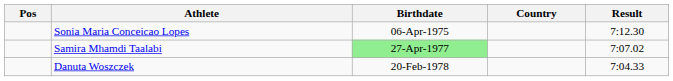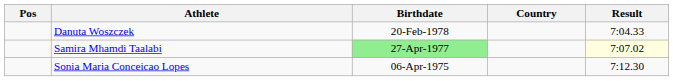 <table class="wikitable"  style="text-align:center; width:60%;">
 <tr>
 <th>Pos</th>
 <th>Athlete</th>
 <th>Birthdate</th>
 <th>Country</th>
 <th>Result</th>
 </tr>
 <tr>
 <td align=center></td>
-<td align=left><a href='#'>Sonia Maria Conceicao Lopes</a></td>
-<td>06-Apr-1975</td>
+<td align=left><a href='#'>Danuta Woszczek</a></td>
+<td>20-Feb-1978</td>
 <td align=left></td>
-<td>7:12.30</td>
+<td>7:04.33</td>
 </tr>
 <tr>
 <td align=center></td>
 <td align=left><a href='#'>Samira Mhamdi Taalabi</a></td>
 <td style="background: lightgreen;">27-Apr-1977</td>
 <td align=left></td>
-<td>7:07.02</td>
+<td style="background: lightyellow;">7:07.02</td>
 </tr>
 <tr>
 <td align=center></td>
-<td align=left><a href='#'>Danuta Woszczek</a></td>
-<td>20-Feb-1978</td>
+<td align=left><a href='#'>Sonia Maria Conceicao Lopes</a></td>
+<td>06-Apr-1975</td>
 <td align=left></td>
-<td>7:04.33</td>
+<td>7:12.30</td>
 </tr>
 </table>
